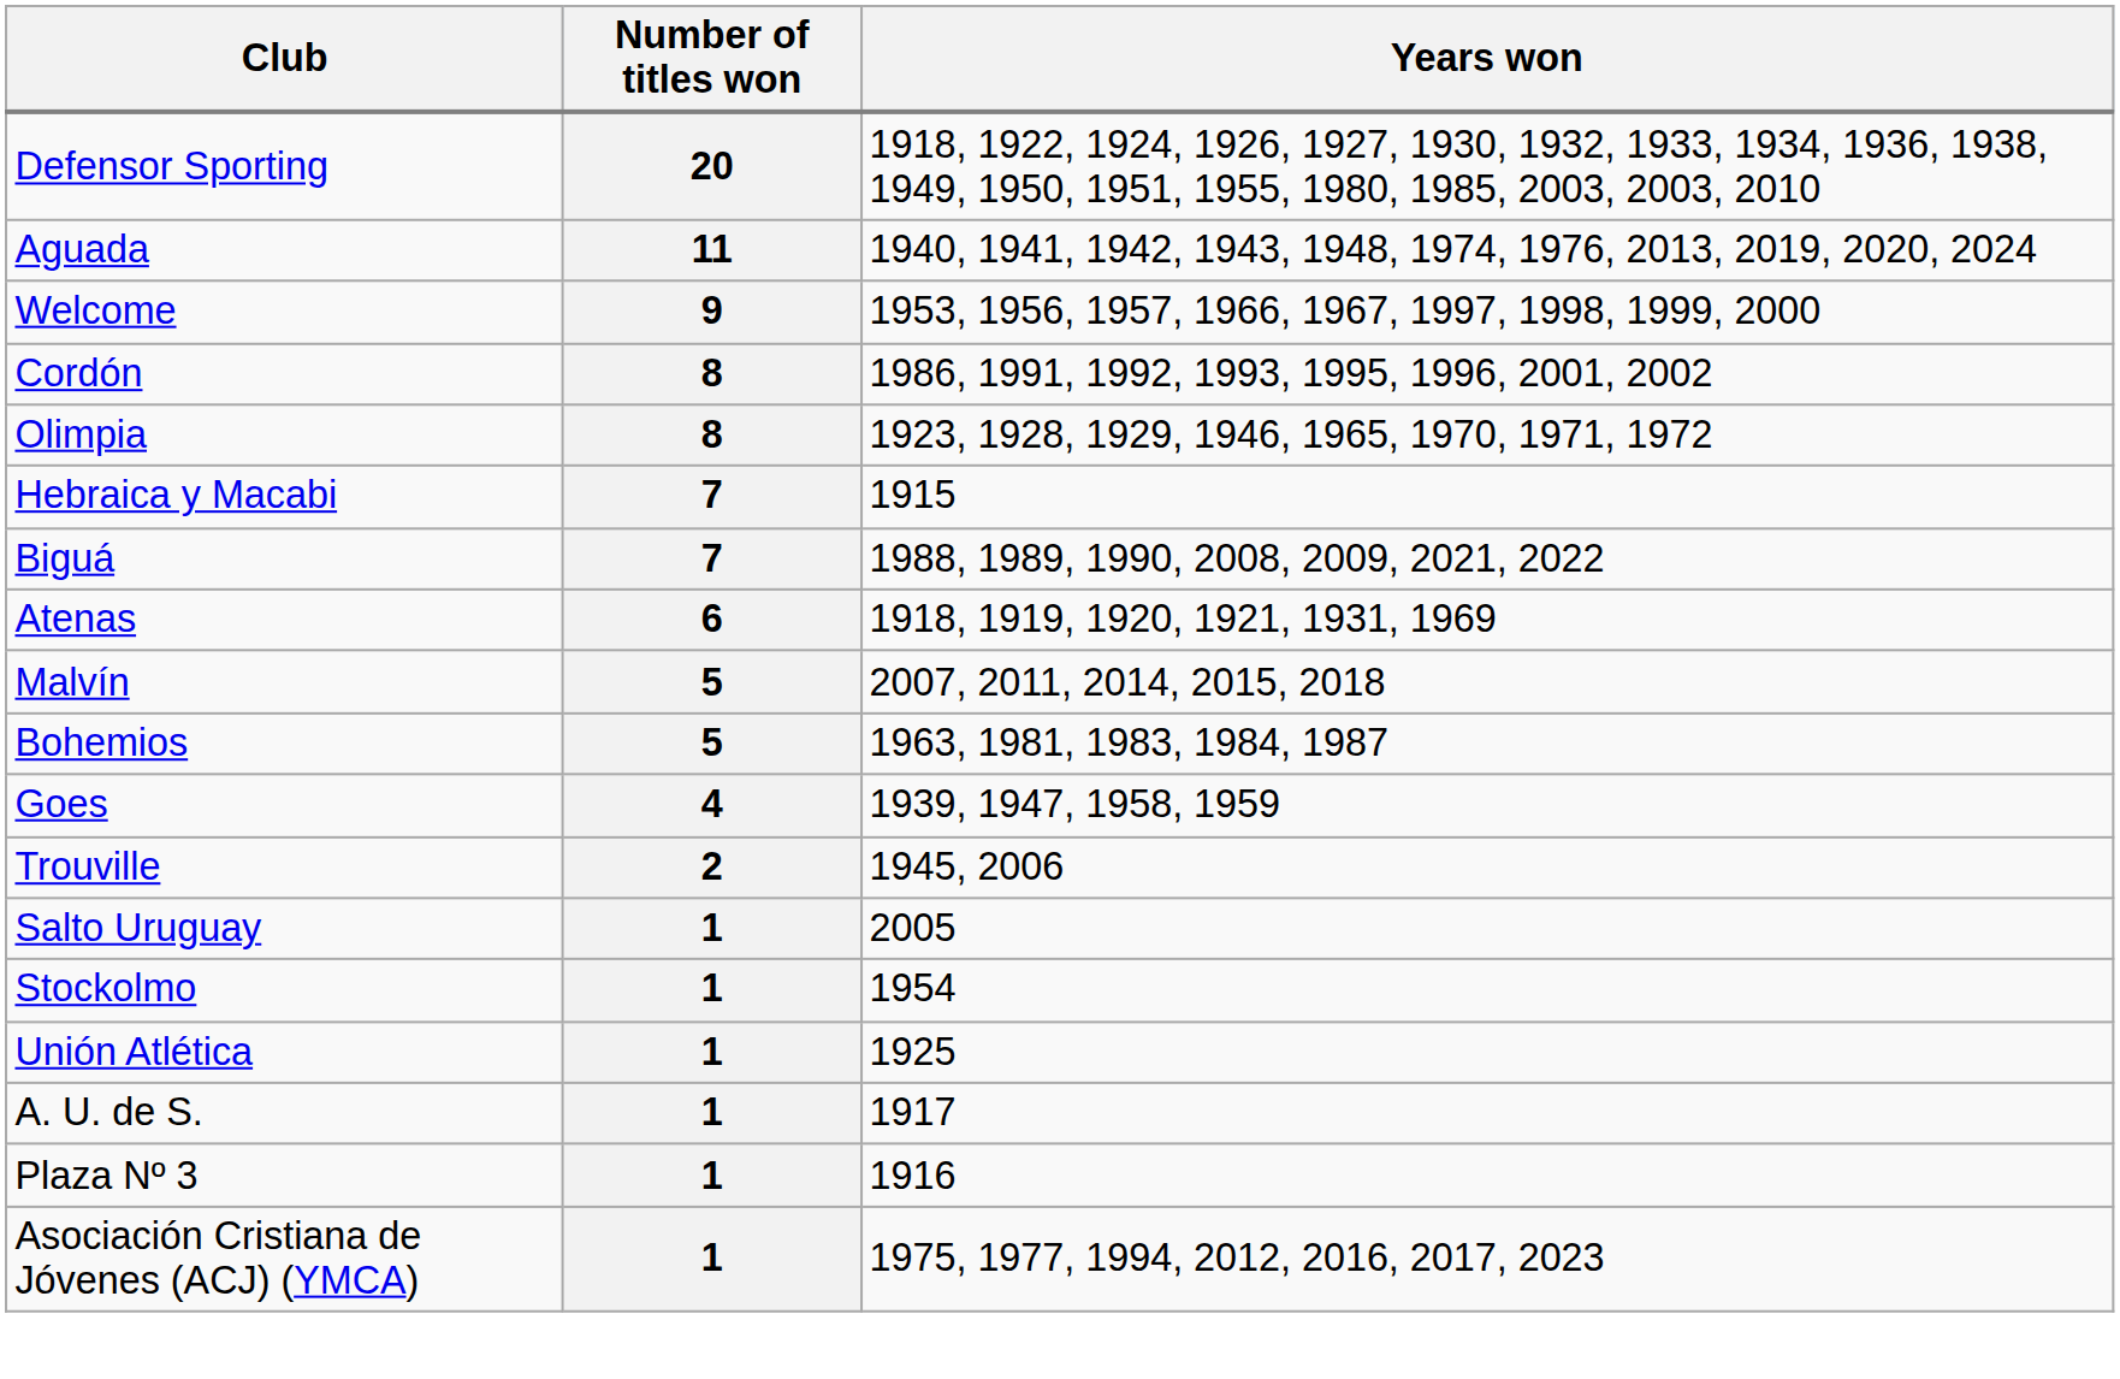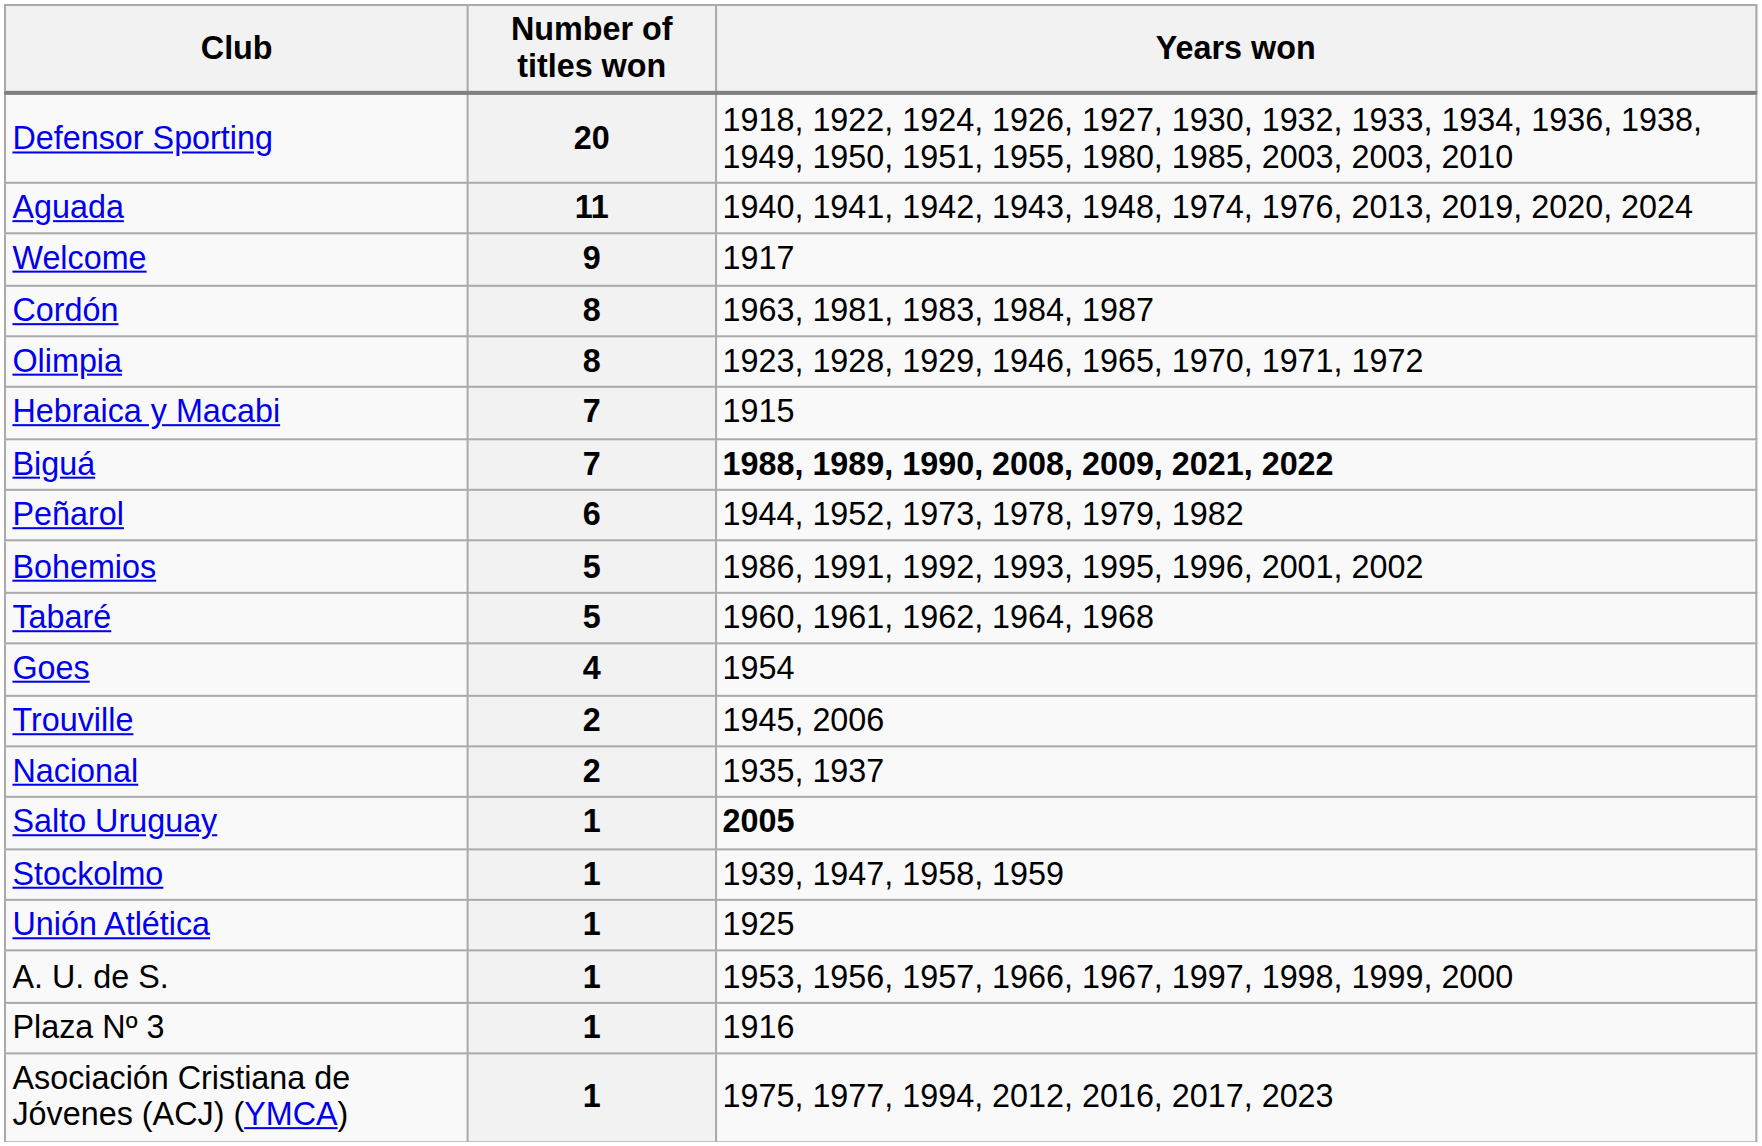 <table class="wikitable">
 <tr style="text-align:center; border-bottom:2px solid gray;" bgcolor="lightsteelblue">
 <th>Club</th>
 <th>Number of titles won</th>
 <th>Years won</th>
 </tr>
 <tr>
 <td> <a href='#'>Defensor Sporting</a></td>
 <th>20</th>
 <td>1918, 1922, 1924, 1926, 1927, 1930, 1932, 1933, 1934, 1936, 1938, 1949, 1950, 1951, 1955, 1980, 1985, 2003, 2003, 2010</td>
 </tr>
 <tr>
 <td> <a href='#'>Aguada</a></td>
 <th>11</th>
 <td>1940, 1941, 1942, 1943, 1948, 1974, 1976, 2013, 2019, 2020, 2024</td>
 </tr>
 <tr>
 <td> <a href='#'>Welcome</a></td>
 <th>9</th>
-<td>1953, 1956, 1957, 1966, 1967, 1997, 1998, 1999, 2000</td>
+<td>1917</td>
 </tr>
 <tr>
 <td> <a href='#'>Cordón</a></td>
 <th>8</th>
-<td>1986, 1991, 1992, 1993, 1995, 1996, 2001, 2002</td>
+<td>1963, 1981, 1983, 1984, 1987</td>
 </tr>
 <tr>
 <td> <a href='#'>Olimpia</a></td>
 <th>8</th>
 <td>1923, 1928, 1929, 1946, 1965, 1970, 1971, 1972</td>
 </tr>
 <tr>
 <td> <a href='#'>Hebraica y Macabi</a></td>
 <th>7</th>
 <td>1915</td>
 </tr>
 <tr>
 <td> <a href='#'>Biguá</a></td>
 <th>7</th>
-<td>1988, 1989, 1990, 2008, 2009, 2021, 2022</td>
+<td><strong>1988, 1989, 1990, 2008, 2009, 2021, 2022</strong></td>
 </tr>
 <tr>
-<td> <a href='#'>Atenas</a></td>
+<td> <a href='#'>Peñarol</a></td>
 <th>6</th>
-<td>1918, 1919, 1920, 1921, 1931, 1969</td>
-</tr>
-<tr>
-<td> <a href='#'>Malvín</a></td>
-<th>5</th>
-<td>2007, 2011, 2014, 2015, 2018</td>
+<td>1944, 1952, 1973, 1978, 1979, 1982</td>
 </tr>
 <tr>
 <td> <a href='#'>Bohemios</a></td>
 <th>5</th>
-<td>1963, 1981, 1983, 1984, 1987</td>
+<td>1986, 1991, 1992, 1993, 1995, 1996, 2001, 2002</td>
+</tr>
+<tr>
+<td> <a href='#'>Tabaré</a></td>
+<th>5</th>
+<td>1960, 1961, 1962, 1964, 1968</td>
 </tr>
 <tr>
 <td> <a href='#'>Goes</a></td>
 <th>4</th>
-<td>1939, 1947, 1958, 1959</td>
+<td>1954</td>
 </tr>
 <tr>
 <td> <a href='#'>Trouville</a></td>
 <th>2</th>
 <td>1945, 2006</td>
 </tr>
 <tr>
+<td> <a href='#'>Nacional</a></td>
+<th>2</th>
+<td>1935, 1937</td>
+</tr>
+<tr>
 <td> <a href='#'>Salto Uruguay</a></td>
 <th>1</th>
-<td>2005</td>
+<td><strong>2005</strong></td>
 </tr>
 <tr>
 <td> <a href='#'>Stockolmo</a></td>
 <th>1</th>
-<td>1954</td>
+<td>1939, 1947, 1958, 1959</td>
 </tr>
 <tr>
 <td> <a href='#'>Unión Atlética</a></td>
 <th>1</th>
 <td>1925</td>
 </tr>
 <tr>
 <td> A. U. de S.</td>
 <th>1</th>
-<td>1917</td>
+<td>1953, 1956, 1957, 1966, 1967, 1997, 1998, 1999, 2000</td>
 </tr>
 <tr>
 <td> Plaza Nº 3</td>
 <th>1</th>
 <td>1916</td>
 </tr>
 <tr>
 <td> Asociación Cristiana de Jóvenes (ACJ) (<a href='#'>YMCA</a>)</td>
 <th>1</th>
 <td>1975, 1977, 1994, 2012, 2016, 2017, 2023</td>
 </tr>
 </table>
